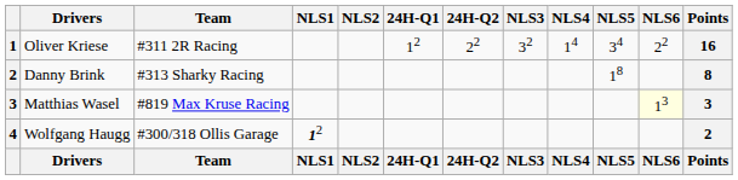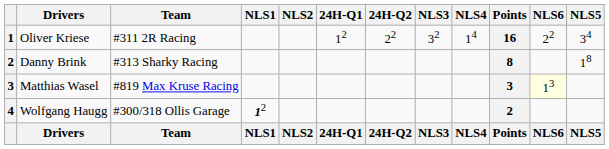 <table class="wikitable" style="font-size:85%; text-align:center;">
 <tr>
 <th></th>
 <th>Drivers</th>
 <th>Team</th>
 <th>NLS1</th>
 <th>NLS2</th>
 <th>24H-Q1</th>
 <th>24H-Q2</th>
 <th>NLS3</th>
 <th>NLS4</th>
+<th>Points</th>
+<th>NLS6</th>
 <th>NLS5</th>
-<th>NLS6</th>
-<th>Points</th>
 </tr>
 <tr>
 <th>1</th>
 <td align="left"> Oliver Kriese</td>
 <td align="left"> #311 2R Racing</td>
 <td></td>
 <td></td>
 <td> 1<sup>2</sup></td>
 <td> 2<sup>2</sup></td>
 <td> 3<sup>2</sup></td>
 <td> 1<sup>4</sup></td>
+<th>16</th>
+<td> 2<sup>2</sup></td>
 <td> 3<sup>4</sup></td>
-<td> 2<sup>2</sup></td>
-<th>16</th>
 </tr>
 <tr>
 <th>2</th>
 <td align="left"> Danny Brink</td>
 <td align="left"> #313 Sharky Racing</td>
 <td></td>
 <td></td>
 <td></td>
 <td></td>
 <td></td>
 <td></td>
+<th>8</th>
+<td></td>
 <td> 1<sup>8</sup></td>
-<td></td>
-<th>8</th>
 </tr>
 <tr>
 <th>3</th>
 <td align="left"> Matthias Wasel</td>
 <td align="left"> #819 <a href='#'>Max Kruse Racing</a></td>
 <td></td>
 <td></td>
 <td></td>
 <td></td>
 <td></td>
 <td></td>
+<th>3</th>
+<td style="background: lightyellow;"> 1<sup>3</sup></td>
 <td></td>
-<td style="background: lightyellow;"> 1<sup>3</sup></td>
-<th>3</th>
 </tr>
 <tr>
 <th>4</th>
 <td align="left"> Wolfgang Haugg</td>
 <td align="left"> #300/318 Ollis Garage</td>
 <td><strong><em>1</em></strong><sup>2</sup></td>
 <td></td>
 <td></td>
 <td></td>
 <td></td>
 <td></td>
+<th>2</th>
 <td></td>
 <td></td>
-<th>2</th>
 </tr>
 <tr>
 <th></th>
 <th>Drivers</th>
 <th>Team</th>
 <th>NLS1</th>
 <th>NLS2</th>
 <th>24H-Q1</th>
 <th>24H-Q2</th>
 <th>NLS3</th>
 <th>NLS4</th>
+<th>Points</th>
+<th>NLS6</th>
 <th>NLS5</th>
-<th>NLS6</th>
-<th>Points</th>
 </tr>
 </table>
